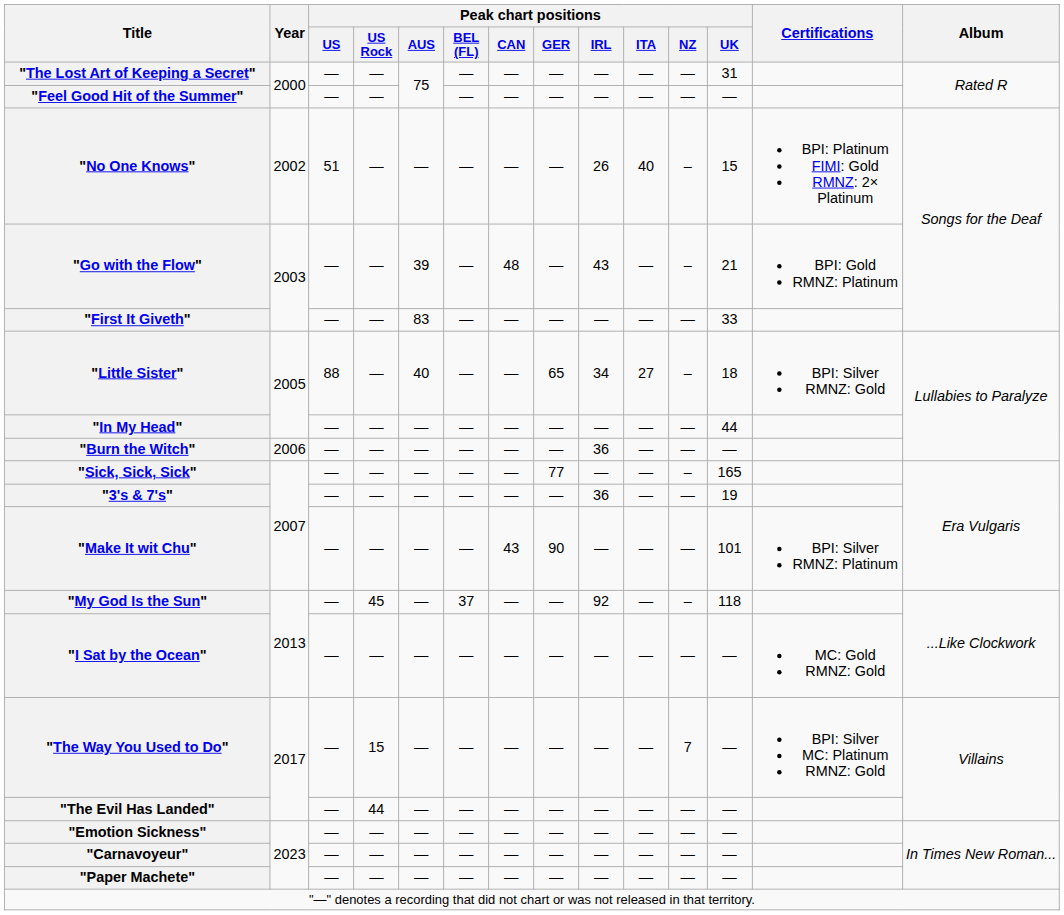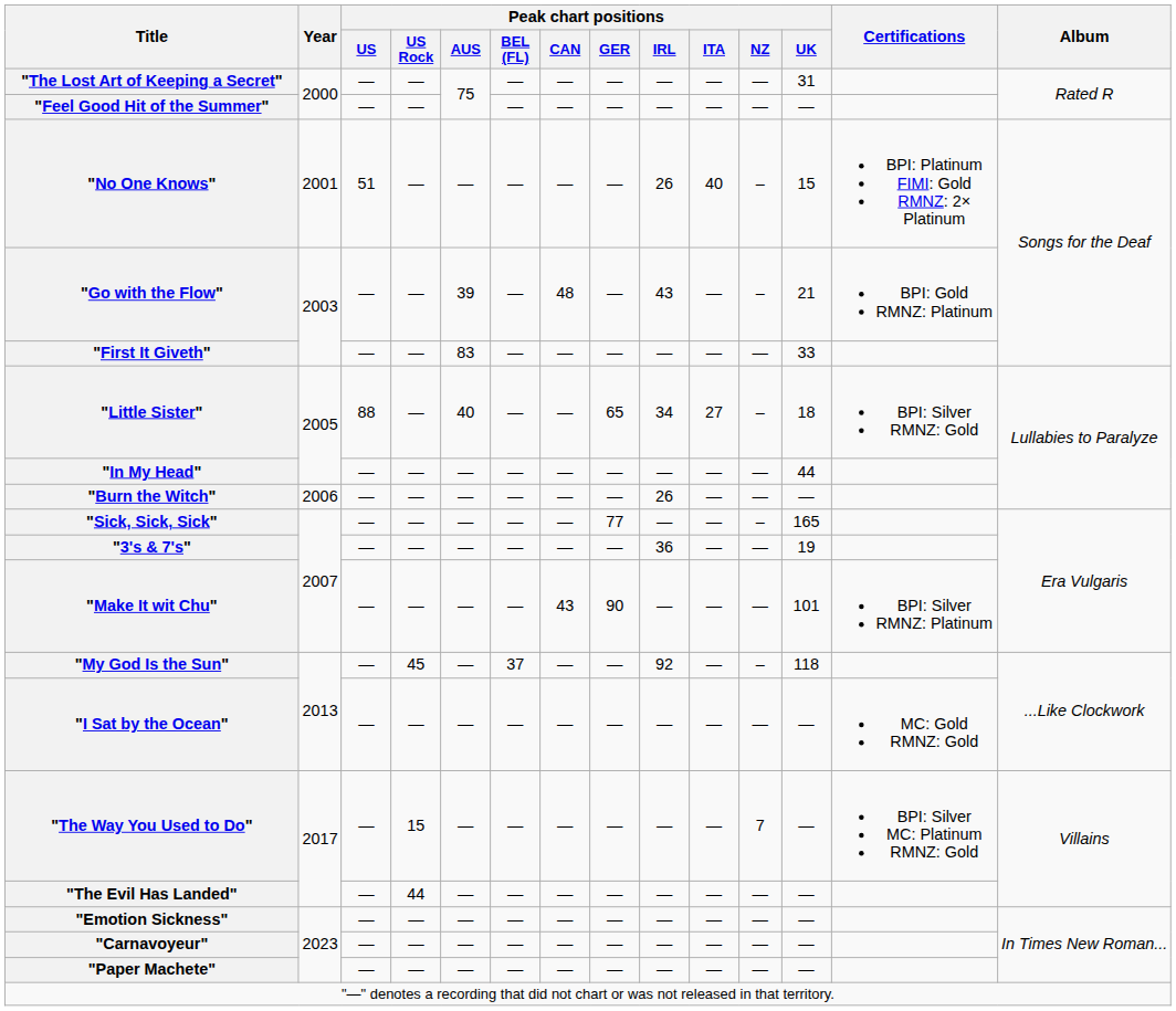 <table class="wikitable plainrowheaders" style="text-align:center;">
 <tr>
 <th scope="col" rowspan="2" style="width:18em;">Title</th>
 <th scope="col" rowspan="2">Year</th>
 <th scope="col" colspan="10">Peak chart positions</th>
 <th scope="col" rowspan="2" style="width:10em;"><a href='#'>Certifications</a></th>
 <th scope="col" rowspan="2">Album</th>
 </tr>
 <tr>
 <th scope="col" style="width:3em;font-size:90%;"><a href='#'>US</a><br></th>
 <th scope="col" style="width:3em;font-size:90%;"><a href='#'>US<br>Rock</a><br></th>
 <th scope="col" style="width:3em;font-size:90%;"><a href='#'>AUS</a><br></th>
 <th scope="col" style="width:3em;font-size:90%;"><a href='#'>BEL<br>(FL)</a><br></th>
 <th scope="col" style="width:3em;font-size:90%;"><a href='#'>CAN</a><br></th>
 <th scope="col" style="width:3em;font-size:90%;"><a href='#'>GER</a><br></th>
 <th scope="col" style="width:3em;font-size:90%;"><a href='#'>IRL</a><br></th>
 <th scope="col" style="width:3em;font-size:90%;"><a href='#'>ITA</a><br></th>
 <th scope="col" style="width:2.5em;font-size:90%;"><a href='#'>NZ</a><br></th>
 <th scope="col" style="width:3em;font-size:90%;"><a href='#'>UK</a><br></th>
 </tr>
 <tr>
 <th scope="row">"<a href='#'>The Lost Art of Keeping a Secret</a>"</th>
 <td rowspan="2">2000</td>
 <td>—</td>
 <td>—</td>
 <td rowspan="2">75</td>
 <td>—</td>
 <td>—</td>
 <td>—</td>
 <td>—</td>
 <td>—</td>
 <td>—</td>
 <td>31</td>
 <td></td>
 <td rowspan="2"><em>Rated R</em></td>
 </tr>
 <tr>
 <th scope="row">"<a href='#'>Feel Good Hit of the Summer</a>"</th>
 <td>—</td>
 <td>—</td>
 <td>—</td>
 <td>—</td>
 <td>—</td>
 <td>—</td>
 <td>—</td>
 <td>—</td>
 <td>—</td>
 </tr>
 <tr>
 <th scope="row">"<a href='#'>No One Knows</a>"</th>
-<td>2002</td>
+<td>2001</td>
 <td>51</td>
 <td>—</td>
 <td>—</td>
 <td>—</td>
 <td>—</td>
 <td>—</td>
 <td>26</td>
 <td>40</td>
 <td>–</td>
 <td>15</td>
 <td><br><ul><li>BPI: Platinum</li><li><a href='#'>FIMI</a>: Gold</li><li><a href='#'>RMNZ</a>: 2× Platinum</li></ul></td>
 <td rowspan="3"><em>Songs for the Deaf</em></td>
 </tr>
 <tr>
 <th scope="row">"<a href='#'>Go with the Flow</a>"</th>
 <td rowspan="2">2003</td>
 <td>—</td>
 <td>—</td>
 <td>39</td>
 <td>—</td>
 <td>48</td>
 <td>—</td>
 <td>43</td>
 <td>—</td>
 <td>–</td>
 <td>21</td>
 <td><br><ul><li>BPI: Gold</li><li>RMNZ: Platinum</li></ul></td>
 </tr>
 <tr>
 <th scope="row">"<a href='#'>First It Giveth</a>"</th>
 <td>—</td>
 <td>—</td>
 <td>83</td>
 <td>—</td>
 <td>—</td>
 <td>—</td>
 <td>—</td>
 <td>—</td>
 <td>—</td>
 <td>33</td>
 <td></td>
 </tr>
 <tr>
 <th scope="row">"<a href='#'>Little Sister</a>"</th>
 <td rowspan="2">2005</td>
 <td>88</td>
 <td>—</td>
 <td>40</td>
 <td>—</td>
 <td>—</td>
 <td>65</td>
 <td>34</td>
 <td>27</td>
 <td>–</td>
 <td>18</td>
 <td><br><ul><li>BPI: Silver</li><li>RMNZ: Gold</li></ul></td>
 <td rowspan="3"><em>Lullabies to Paralyze</em></td>
 </tr>
 <tr>
 <th scope="row">"<a href='#'>In My Head</a>"</th>
 <td>—</td>
 <td>—</td>
 <td>—</td>
 <td>—</td>
 <td>—</td>
 <td>—</td>
 <td>—</td>
 <td>—</td>
 <td>—</td>
 <td>44</td>
 <td></td>
 </tr>
 <tr>
 <th scope="row">"<a href='#'>Burn the Witch</a>"</th>
 <td>2006</td>
 <td>—</td>
 <td>—</td>
 <td>—</td>
 <td>—</td>
 <td>—</td>
 <td>—</td>
-<td>36</td>
+<td>26</td>
 <td>—</td>
 <td>—</td>
 <td>—</td>
 <td></td>
 </tr>
 <tr>
 <th scope="row">"<a href='#'>Sick, Sick, Sick</a>"</th>
 <td rowspan="3">2007</td>
 <td>—</td>
 <td>—</td>
 <td>—</td>
 <td>—</td>
 <td>—</td>
 <td>77</td>
 <td>—</td>
 <td>—</td>
 <td>–</td>
 <td>165</td>
 <td></td>
 <td rowspan="3"><em>Era Vulgaris</em></td>
 </tr>
 <tr>
 <th scope="row">"<a href='#'>3's & 7's</a>"</th>
 <td>—</td>
 <td>—</td>
 <td>—</td>
 <td>—</td>
 <td>—</td>
 <td>—</td>
 <td>36</td>
 <td>—</td>
 <td>—</td>
 <td>19</td>
 <td></td>
 </tr>
 <tr>
 <th scope="row">"<a href='#'>Make It wit Chu</a>"</th>
 <td>—</td>
 <td>—</td>
 <td>—</td>
 <td>—</td>
 <td>43</td>
 <td>90</td>
 <td>—</td>
 <td>—</td>
 <td>—</td>
 <td>101</td>
 <td><br><ul><li>BPI: Silver</li><li>RMNZ: Platinum</li></ul></td>
 </tr>
 <tr>
 <th scope="row">"<a href='#'>My God Is the Sun</a>"</th>
 <td rowspan="2">2013</td>
 <td>—</td>
 <td>45</td>
 <td>—</td>
 <td>37</td>
 <td>—</td>
 <td>—</td>
 <td>92</td>
 <td>—</td>
 <td>–</td>
 <td>118</td>
 <td></td>
 <td rowspan="2"><em>...Like Clockwork</em></td>
 </tr>
 <tr>
 <th scope="row">"<a href='#'>I Sat by the Ocean</a>"</th>
 <td>—</td>
 <td>—</td>
 <td>—</td>
 <td>—</td>
 <td>—</td>
 <td>—</td>
 <td>—</td>
 <td>—</td>
 <td>—</td>
 <td>—</td>
 <td><br><ul><li>MC: Gold</li><li>RMNZ: Gold</li></ul></td>
 </tr>
 <tr>
 <th scope="row">"<a href='#'>The Way You Used to Do</a>"</th>
 <td rowspan="2">2017</td>
 <td>—</td>
 <td>15</td>
 <td>—</td>
 <td>—</td>
 <td>—</td>
 <td>—</td>
 <td>—</td>
 <td>—</td>
 <td>7</td>
 <td>—</td>
 <td><br><ul><li>BPI: Silver</li><li>MC: Platinum</li><li>RMNZ: Gold</li></ul></td>
 <td rowspan="2"><em>Villains</em></td>
 </tr>
 <tr>
 <th scope="row">"The Evil Has Landed"</th>
 <td>—</td>
 <td>44</td>
 <td>—</td>
 <td>—</td>
 <td>—</td>
 <td>—</td>
 <td>—</td>
 <td>—</td>
 <td>—</td>
 <td>—</td>
 <td></td>
 </tr>
 <tr>
 <th scope="row">"Emotion Sickness"</th>
 <td rowspan="3">2023</td>
 <td>—</td>
 <td>—</td>
 <td>—</td>
 <td>—</td>
 <td>—</td>
 <td>—</td>
 <td>—</td>
 <td>—</td>
 <td>—</td>
 <td>—</td>
 <td></td>
 <td rowspan="3"><em>In Times New Roman...</em></td>
 </tr>
 <tr>
 <th scope="row">"Carnavoyeur"</th>
 <td>—</td>
 <td>—</td>
 <td>—</td>
 <td>—</td>
 <td>—</td>
 <td>—</td>
 <td>—</td>
 <td>—</td>
 <td>—</td>
 <td>—</td>
 <td></td>
 </tr>
 <tr>
 <th scope="row">"Paper Machete"</th>
 <td>—</td>
 <td>—</td>
 <td>—</td>
 <td>—</td>
 <td>—</td>
 <td>—</td>
 <td>—</td>
 <td>—</td>
 <td>—</td>
 <td>—</td>
 <td></td>
 </tr>
 <tr>
 <td colspan="16" style="font-size:90%">"—" denotes a recording that did not chart or was not released in that territory.</td>
 </tr>
 </table>
